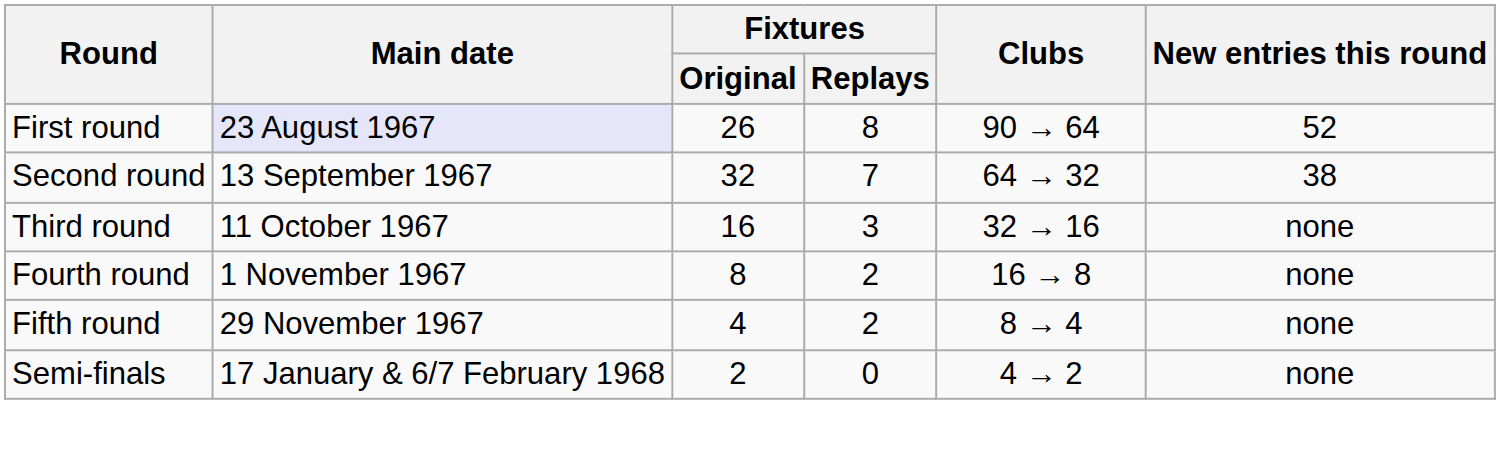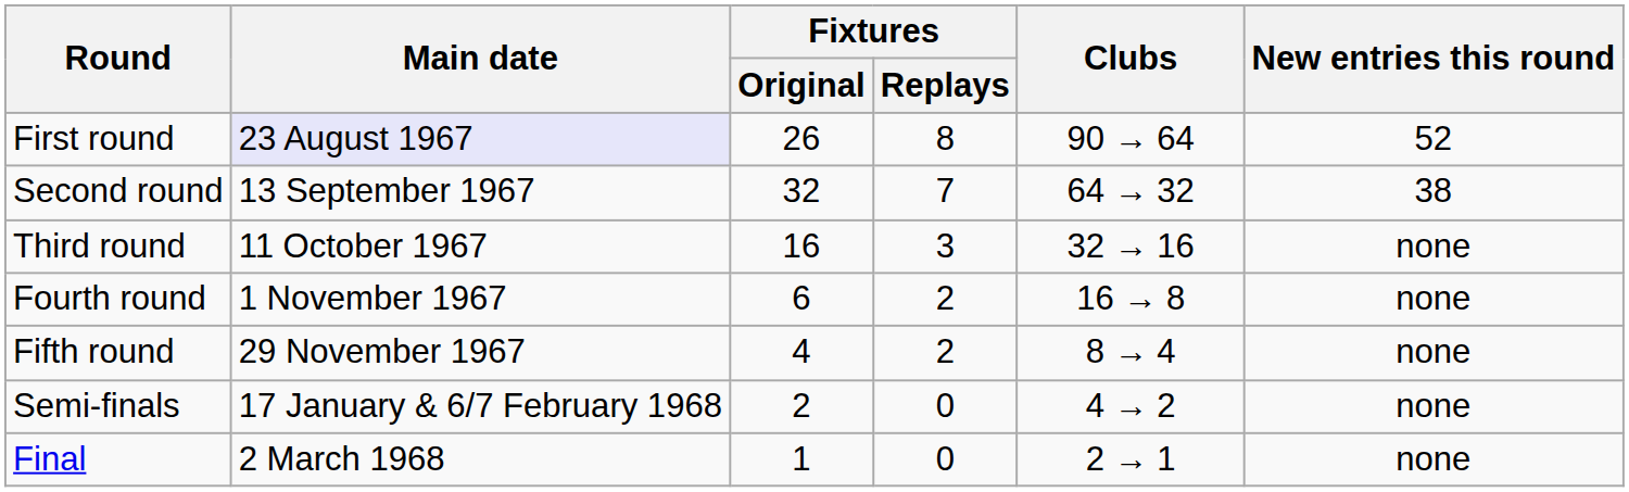 <table class="wikitable" style="text-align:center">
 <tr>
 <th rowspan=2>Round</th>
 <th rowspan=2>Main date</th>
 <th colspan=2>Fixtures</th>
 <th rowspan=2 width=100>Clubs</th>
 <th rowspan=2>New entries this round</th>
 </tr>
 <tr>
 <th width=55>Original</th>
 <th width=55>Replays</th>
 </tr>
 <tr>
 <td align=left>First round</td>
 <td align=left style="background: lavender;">23 August 1967</td>
 <td>26</td>
 <td>8</td>
 <td>90 → 64</td>
 <td>52<br></td>
 </tr>
 <tr>
 <td align=left>Second round</td>
 <td align=left>13 September 1967</td>
 <td>32</td>
 <td>7</td>
 <td>64 → 32</td>
 <td>38<br></td>
 </tr>
 <tr>
 <td align=left>Third round</td>
 <td align=left>11 October 1967</td>
 <td>16</td>
 <td>3</td>
 <td>32 → 16</td>
 <td>none</td>
 </tr>
 <tr>
 <td align=left>Fourth round</td>
 <td align=left>1 November 1967</td>
-<td>8</td>
+<td>6</td>
 <td>2</td>
 <td>16 → 8</td>
 <td>none</td>
 </tr>
 <tr>
 <td align=left>Fifth round</td>
 <td align=left>29 November 1967</td>
 <td>4</td>
 <td>2</td>
 <td>8 → 4</td>
 <td>none</td>
 </tr>
 <tr>
 <td align=left>Semi-finals</td>
 <td align=left>17 January & 6/7 February 1968</td>
 <td>2</td>
 <td>0</td>
 <td>4 → 2</td>
 <td>none</td>
 </tr>
+<tr>
+<td align=left><a href='#'>Final</a></td>
+<td align=left>2 March 1968</td>
+<td>1</td>
+<td>0</td>
+<td>2 → 1</td>
+<td>none</td>
+</tr>
 </table>
